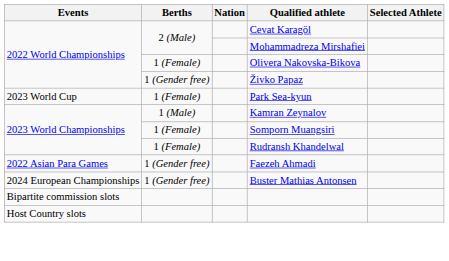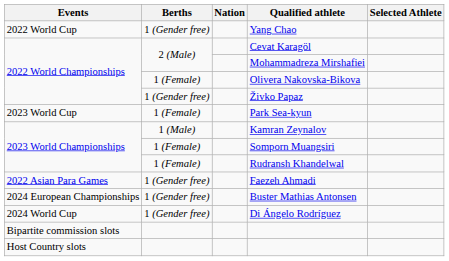 <table class="wikitable">
 <tr>
 <th>Events</th>
 <th>Berths</th>
 <th>Nation</th>
 <th>Qualified athlete</th>
 <th>Selected Athlete</th>
+</tr>
+<tr>
+<td>2022 World Cup</td>
+<td align=center>1 <em>(Gender free)</em></td>
+<td></td>
+<td><a href='#'>Yang Chao</a></td>
+<td></td>
 </tr>
 <tr>
 <td rowspan="4"><a href='#'>2022 World Championships</a></td>
 <td rowspan="2" align=center>2 <em>(Male)</em></td>
 <td></td>
 <td><a href='#'>Cevat Karagöl</a></td>
 <td></td>
 </tr>
 <tr>
 <td></td>
 <td><a href='#'>Mohammadreza Mirshafiei</a></td>
 <td></td>
 </tr>
 <tr>
 <td align=center>1 <em>(Female)</em></td>
 <td></td>
 <td><a href='#'>Olivera Nakovska-Bikova</a></td>
 <td></td>
 </tr>
 <tr>
 <td align=center>1 <em>(Gender free)</em></td>
 <td></td>
 <td><a href='#'>Živko Papaz</a></td>
 <td></td>
 </tr>
 <tr>
 <td>2023 World Cup</td>
 <td align=center>1 <em>(Female)</em></td>
 <td></td>
 <td><a href='#'>Park Sea-kyun</a></td>
 <td></td>
 </tr>
 <tr>
 <td rowspan="3"><a href='#'>2023 World Championships</a></td>
 <td align=center>1 <em>(Male)</em></td>
 <td></td>
 <td><a href='#'>Kamran Zeynalov</a></td>
 <td></td>
 </tr>
 <tr>
 <td align=center>1 <em>(Female)</em></td>
 <td></td>
 <td><a href='#'>Somporn Muangsiri</a></td>
 <td></td>
 </tr>
 <tr>
 <td align=center>1 <em>(Female)</em></td>
 <td></td>
 <td><a href='#'>Rudransh Khandelwal</a></td>
 <td></td>
 </tr>
 <tr>
 <td><a href='#'>2022 Asian Para Games</a></td>
 <td align=center>1 <em>(Gender free)</em></td>
 <td></td>
 <td><a href='#'>Faezeh Ahmadi</a></td>
 <td></td>
 </tr>
 <tr>
 <td>2024 European Championships</td>
 <td align=center>1 <em>(Gender free)</em></td>
 <td></td>
 <td><a href='#'>Buster Mathias Antonsen</a></td>
 <td></td>
 </tr>
 <tr>
+<td>2024 World Cup</td>
+<td align=center>1 <em>(Gender free)</em></td>
+<td></td>
+<td><a href='#'>Di Ángelo Rodríguez</a></td>
+<td></td>
+</tr>
+<tr>
 <td>Bipartite commission slots</td>
 <td></td>
 <td></td>
 <td></td>
 <td></td>
 </tr>
 <tr>
 <td>Host Country slots</td>
 <td></td>
 <td></td>
 <td></td>
 <td></td>
 </tr>
 </table>
